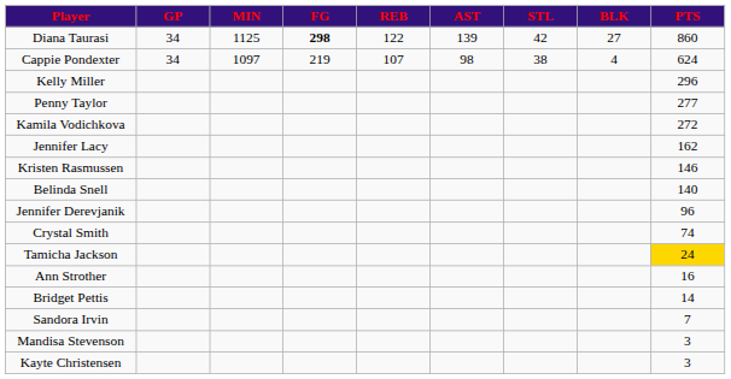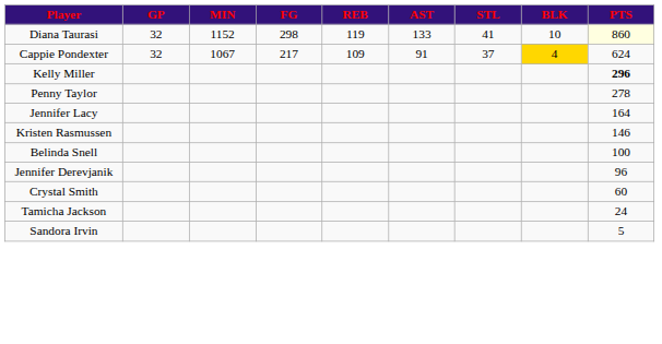 <table border="1" class="wikitable sortable">
 <tr>
 <th style="background:#32127a;color:red;" width="16%">Player</th>
 <th style="background:#32127a;color:red;" width="9%">GP</th>
 <th style="background:#32127a;color:red;" width="9%">MIN</th>
 <th style="background:#32127a;color:red;" width="9%">FG</th>
 <th style="background:#32127a;color:red;" width="9%">REB</th>
 <th style="background:#32127a;color:red;" width="9%">AST</th>
 <th style="background:#32127a;color:red;" width="9%">STL</th>
 <th style="background:#32127a;color:red;" width="9%">BLK</th>
 <th style="background:#32127a;color:red;" width="9%">PTS</th>
 </tr>
 <tr style="text-align:center;">
 <td>Diana Taurasi</td>
-<td>34</td>
-<td>1125</td>
-<td><strong>298</strong></td>
-<td>122</td>
-<td>139</td>
-<td>42</td>
-<td>27</td>
-<td>860</td>
+<td>32</td>
+<td>1152</td>
+<td>298</td>
+<td>119</td>
+<td>133</td>
+<td>41</td>
+<td>10</td>
+<td style="background: lightyellow;">860</td>
 </tr>
 <tr style="text-align:center;">
 <td>Cappie Pondexter</td>
-<td>34</td>
-<td>1097</td>
-<td>219</td>
-<td>107</td>
-<td>98</td>
-<td>38</td>
-<td>4</td>
+<td>32</td>
+<td>1067</td>
+<td>217</td>
+<td>109</td>
+<td>91</td>
+<td>37</td>
+<td style="background: gold;">4</td>
 <td>624</td>
 </tr>
 <tr style="text-align:center;">
 <td>Kelly Miller</td>
 <td></td>
 <td></td>
 <td></td>
 <td></td>
 <td></td>
 <td></td>
 <td></td>
-<td>296</td>
+<td><strong>296</strong></td>
 </tr>
 <tr style="text-align:center;">
 <td>Penny Taylor</td>
 <td></td>
 <td></td>
 <td></td>
 <td></td>
 <td></td>
 <td></td>
 <td></td>
-<td>277</td>
-</tr>
-<tr style="text-align:center;">
-<td>Kamila Vodichkova</td>
-<td></td>
-<td></td>
-<td></td>
-<td></td>
-<td></td>
-<td></td>
-<td></td>
-<td>272</td>
+<td>278</td>
 </tr>
 <tr style="text-align:center;">
 <td>Jennifer Lacy</td>
 <td></td>
 <td></td>
 <td></td>
 <td></td>
 <td></td>
 <td></td>
 <td></td>
-<td>162</td>
+<td>164</td>
 </tr>
 <tr style="text-align:center;">
 <td>Kristen Rasmussen</td>
 <td></td>
 <td></td>
 <td></td>
 <td></td>
 <td></td>
 <td></td>
 <td></td>
 <td>146</td>
 </tr>
 <tr style="text-align:center;">
 <td>Belinda Snell</td>
 <td></td>
 <td></td>
 <td></td>
 <td></td>
 <td></td>
 <td></td>
 <td></td>
-<td>140</td>
+<td>100</td>
 </tr>
 <tr style="text-align:center;">
 <td>Jennifer Derevjanik</td>
 <td></td>
 <td></td>
 <td></td>
 <td></td>
 <td></td>
 <td></td>
 <td></td>
 <td>96</td>
 </tr>
 <tr style="text-align:center;">
 <td>Crystal Smith</td>
 <td></td>
 <td></td>
 <td></td>
 <td></td>
 <td></td>
 <td></td>
 <td></td>
-<td>74</td>
+<td>60</td>
 </tr>
 <tr style="text-align:center;">
 <td>Tamicha Jackson</td>
 <td></td>
 <td></td>
 <td></td>
 <td></td>
 <td></td>
 <td></td>
 <td></td>
-<td style="background: gold;">24</td>
-</tr>
-<tr style="text-align:center;">
-<td>Ann Strother</td>
-<td></td>
-<td></td>
-<td></td>
-<td></td>
-<td></td>
-<td></td>
-<td></td>
-<td>16</td>
-</tr>
-<tr style="text-align:center;">
-<td>Bridget Pettis</td>
-<td></td>
-<td></td>
-<td></td>
-<td></td>
-<td></td>
-<td></td>
-<td></td>
-<td>14</td>
+<td>24</td>
 </tr>
 <tr style="text-align:center;">
 <td>Sandora Irvin</td>
 <td></td>
 <td></td>
 <td></td>
 <td></td>
 <td></td>
 <td></td>
 <td></td>
-<td>7</td>
-</tr>
-<tr style="text-align:center;">
-<td>Mandisa Stevenson</td>
-<td></td>
-<td></td>
-<td></td>
-<td></td>
-<td></td>
-<td></td>
-<td></td>
-<td>3</td>
-</tr>
-<tr style="text-align:center;">
-<td>Kayte Christensen</td>
-<td></td>
-<td></td>
-<td></td>
-<td></td>
-<td></td>
-<td></td>
-<td></td>
-<td>3</td>
+<td>5</td>
 </tr>
 </table>
